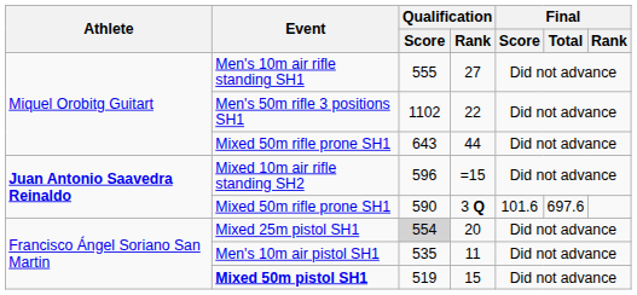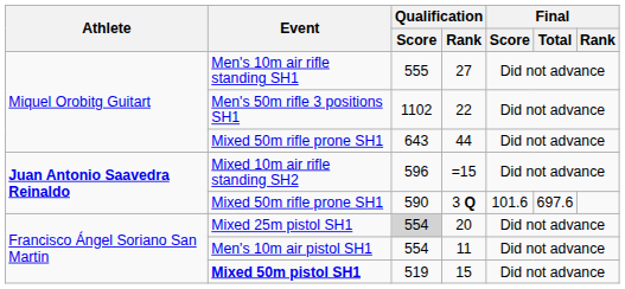 <table class=wikitable style="font-size:90%">
 <tr>
 <th rowspan="2">Athlete</th>
 <th rowspan="2">Event</th>
 <th colspan="2">Qualification</th>
 <th colspan="3">Final</th>
 </tr>
 <tr>
 <th>Score</th>
 <th>Rank</th>
 <th>Score</th>
 <th>Total</th>
 <th>Rank</th>
 </tr>
 <tr align=center>
 <td align=left rowspan=3><a href='#'>Miquel Orobitg Guitart</a></td>
 <td align=left><a href='#'>Men's 10m air rifle standing SH1</a></td>
 <td>555</td>
 <td>27</td>
 <td colspan=3>Did not advance</td>
 </tr>
 <tr align=center>
 <td align=left><a href='#'>Men's 50m rifle 3 positions SH1</a></td>
 <td>1102</td>
 <td>22</td>
 <td colspan=3>Did not advance</td>
 </tr>
 <tr align=center>
 <td align=left><a href='#'>Mixed 50m rifle prone SH1</a></td>
 <td>643</td>
 <td>44</td>
 <td colspan=3>Did not advance</td>
 </tr>
 <tr align=center>
 <td align=left rowspan=2><strong><a href='#'>Juan Antonio Saavedra Reinaldo</a></strong></td>
 <td align=left><a href='#'>Mixed 10m air rifle standing SH2</a></td>
 <td>596</td>
 <td>=15</td>
 <td colspan=3>Did not advance</td>
 </tr>
 <tr align=center>
 <td align=left><a href='#'>Mixed 50m rifle prone SH1</a></td>
 <td>590</td>
 <td>3 <strong>Q</strong></td>
 <td>101.6</td>
 <td>697.6</td>
 <td></td>
 </tr>
 <tr align=center>
 <td align=left rowspan=3><a href='#'>Francisco Ángel Soriano San Martin</a></td>
 <td align=left><a href='#'>Mixed 25m pistol SH1</a></td>
 <td style="background: lightgrey;">554</td>
 <td>20</td>
 <td colspan=3>Did not advance</td>
 </tr>
 <tr align=center>
 <td align=left><a href='#'>Men's 10m air pistol SH1</a></td>
-<td>535</td>
+<td>554</td>
 <td>11</td>
 <td colspan=3>Did not advance</td>
 </tr>
 <tr align=center>
 <td align=left><strong><a href='#'>Mixed 50m pistol SH1</a></strong></td>
 <td>519</td>
 <td>15</td>
 <td colspan=3>Did not advance</td>
 </tr>
 </table>
